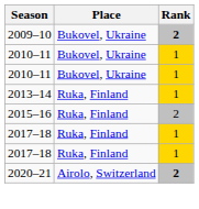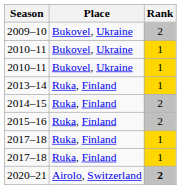 <table class="wikitable sortable" style="text-align:center;">
 <tr>
 <th>Season</th>
 <th>Place</th>
 <th>Rank</th>
 </tr>
 <tr>
 <td>2009–10</td>
 <td style="text-align:left;"> <a href='#'>Bukovel</a>, <a href='#'>Ukraine</a></td>
-<td bgcolor=silver><strong>2</strong></td>
+<td bgcolor=silver>2</td>
 </tr>
 <tr>
 <td>2010–11</td>
 <td style="text-align:left;"> <a href='#'>Bukovel</a>, <a href='#'>Ukraine</a></td>
 <td bgcolor=gold>1</td>
 </tr>
 <tr>
 <td>2010–11</td>
 <td style="text-align:left;"> <a href='#'>Bukovel</a>, <a href='#'>Ukraine</a></td>
 <td bgcolor=gold>1</td>
 </tr>
 <tr>
 <td>2013–14</td>
 <td style="text-align:left;"> <a href='#'>Ruka</a>, <a href='#'>Finland</a></td>
 <td bgcolor=gold>1</td>
+</tr>
+<tr>
+<td>2014–15</td>
+<td style="text-align:left;"> <a href='#'>Ruka</a>, <a href='#'>Finland</a></td>
+<td bgcolor=silver>2</td>
 </tr>
 <tr>
 <td>2015–16</td>
 <td style="text-align:left;"> <a href='#'>Ruka</a>, <a href='#'>Finland</a></td>
 <td bgcolor=silver>2</td>
 </tr>
 <tr>
 <td>2017–18</td>
 <td style="text-align:left;"> <a href='#'>Ruka</a>, <a href='#'>Finland</a></td>
 <td bgcolor=gold>1</td>
 </tr>
 <tr>
 <td>2017–18</td>
 <td style="text-align:left;"> <a href='#'>Ruka</a>, <a href='#'>Finland</a></td>
 <td bgcolor=gold>1</td>
 </tr>
 <tr>
 <td>2020–21</td>
 <td style="text-align:left;"> <a href='#'>Airolo</a>, <a href='#'>Switzerland</a></td>
 <td bgcolor=silver><strong>2</strong></td>
 </tr>
 </table>
